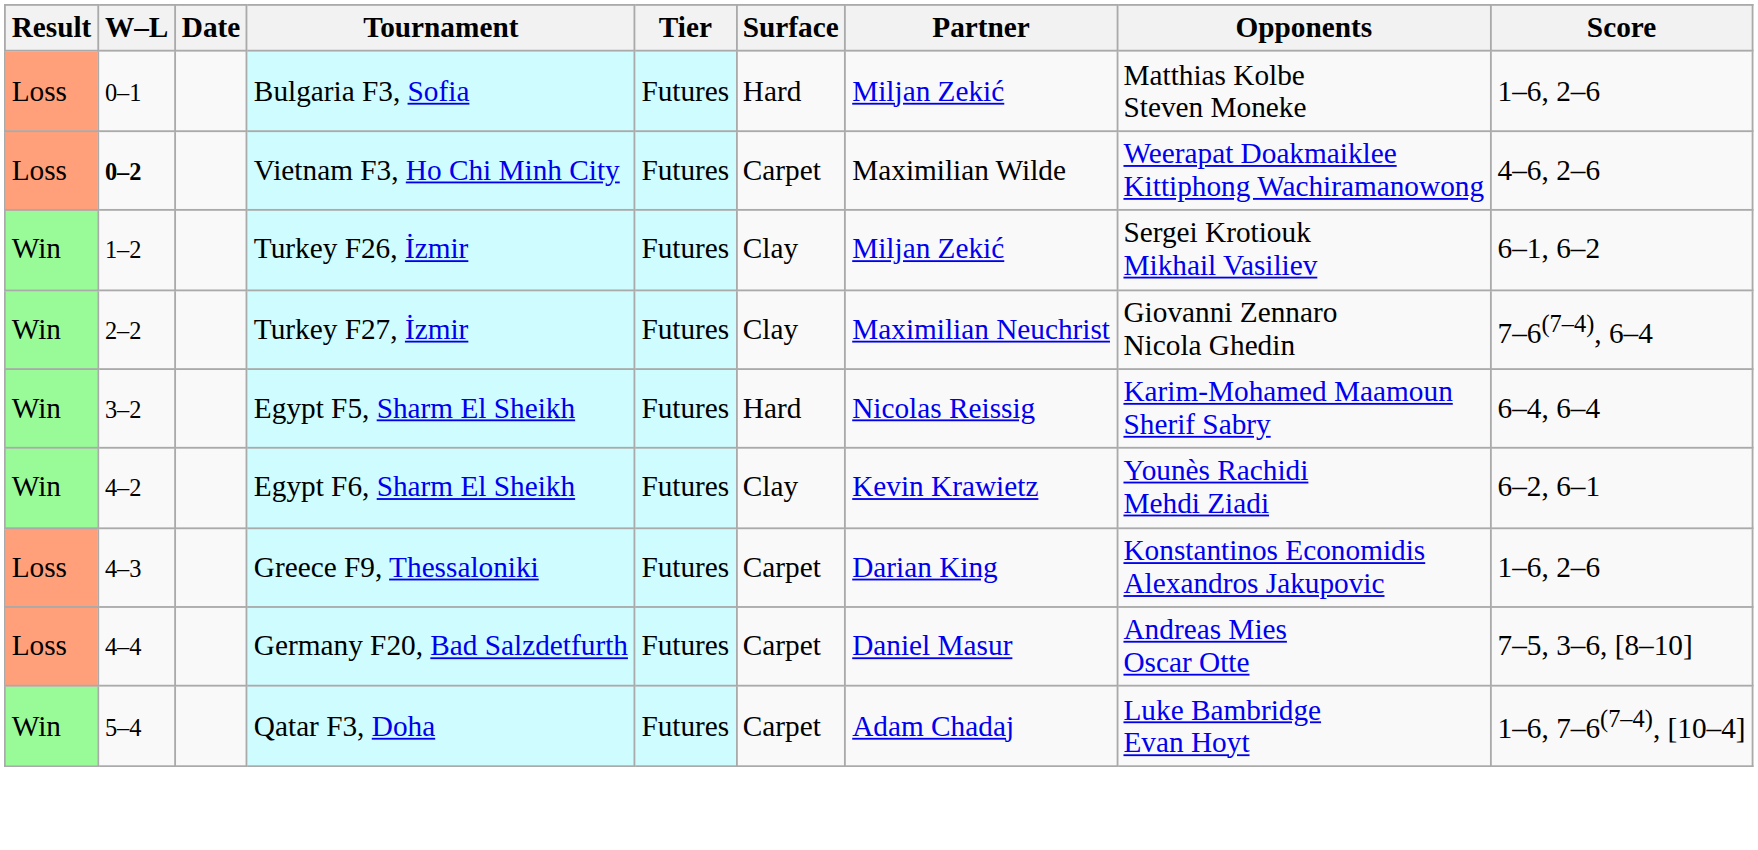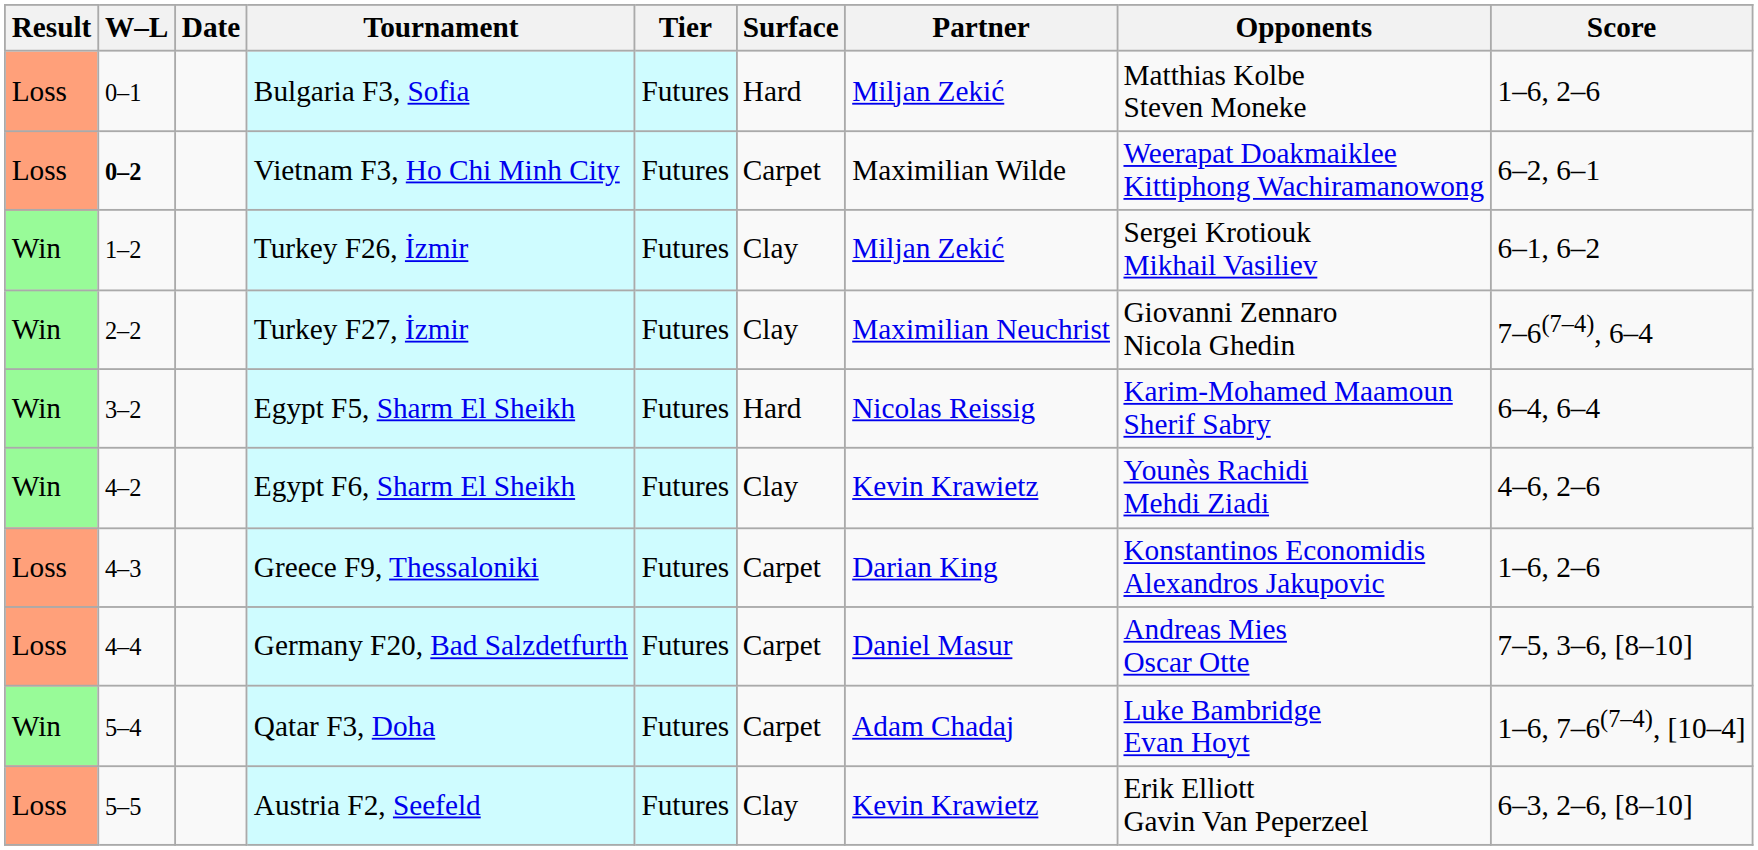 <table class="sortable wikitable">
 <tr>
 <th>Result</th>
 <th class="unsortable">W–L</th>
 <th>Date</th>
 <th>Tournament</th>
 <th>Tier</th>
 <th>Surface</th>
 <th>Partner</th>
 <th>Opponents</th>
 <th class="unsortable">Score</th>
 </tr>
 <tr>
 <td bgcolor=FFA07A>Loss</td>
 <td><small>0–1</small></td>
 <td></td>
 <td style="background:#cffcff;">Bulgaria F3, <a href='#'>Sofia</a></td>
 <td style="background:#cffcff;">Futures</td>
 <td>Hard</td>
 <td> <a href='#'>Miljan Zekić</a></td>
 <td> Matthias Kolbe <br>  Steven Moneke</td>
 <td>1–6, 2–6</td>
 </tr>
 <tr>
 <td bgcolor=FFA07A>Loss</td>
 <td><strong><small>0–2</small></strong></td>
 <td></td>
 <td style="background:#cffcff;">Vietnam F3, <a href='#'>Ho Chi Minh City</a></td>
 <td style="background:#cffcff;">Futures</td>
 <td>Carpet</td>
 <td> Maximilian Wilde</td>
 <td> <a href='#'>Weerapat Doakmaiklee</a> <br>  <a href='#'>Kittiphong Wachiramanowong</a></td>
-<td>4–6, 2–6</td>
+<td>6–2, 6–1</td>
 </tr>
 <tr>
 <td bgcolor=98FB98>Win</td>
 <td><small>1–2</small></td>
 <td></td>
 <td style="background:#cffcff;">Turkey F26, <a href='#'>İzmir</a></td>
 <td style="background:#cffcff;">Futures</td>
 <td>Clay</td>
 <td> <a href='#'>Miljan Zekić</a></td>
 <td> Sergei Krotiouk <br>  <a href='#'>Mikhail Vasiliev</a></td>
 <td>6–1, 6–2</td>
 </tr>
 <tr>
 <td bgcolor=98FB98>Win</td>
 <td><small>2–2</small></td>
 <td></td>
 <td style="background:#cffcff;">Turkey F27, <a href='#'>İzmir</a></td>
 <td style="background:#cffcff;">Futures</td>
 <td>Clay</td>
 <td> <a href='#'>Maximilian Neuchrist</a></td>
 <td> Giovanni Zennaro <br>  Nicola Ghedin</td>
 <td>7–6<sup>(7–4)</sup>, 6–4</td>
 </tr>
 <tr>
 <td bgcolor=98FB98>Win</td>
 <td><small>3–2</small></td>
 <td></td>
 <td style="background:#cffcff;">Egypt F5, <a href='#'>Sharm El Sheikh</a></td>
 <td style="background:#cffcff;">Futures</td>
 <td>Hard</td>
 <td> <a href='#'>Nicolas Reissig</a></td>
 <td> <a href='#'>Karim-Mohamed Maamoun</a> <br>  <a href='#'>Sherif Sabry</a></td>
 <td>6–4, 6–4</td>
 </tr>
 <tr>
 <td bgcolor=98FB98>Win</td>
 <td><small>4–2</small></td>
 <td></td>
 <td style="background:#cffcff;">Egypt F6, <a href='#'>Sharm El Sheikh</a></td>
 <td style="background:#cffcff;">Futures</td>
 <td>Clay</td>
 <td> <a href='#'>Kevin Krawietz</a></td>
 <td> <a href='#'>Younès Rachidi</a> <br>  <a href='#'>Mehdi Ziadi</a></td>
-<td>6–2, 6–1</td>
+<td>4–6, 2–6</td>
 </tr>
 <tr>
 <td bgcolor=FFA07A>Loss</td>
 <td><small>4–3</small></td>
 <td></td>
 <td style="background:#cffcff;">Greece F9, <a href='#'>Thessaloniki</a></td>
 <td style="background:#cffcff;">Futures</td>
 <td>Carpet</td>
 <td> <a href='#'>Darian King</a></td>
 <td> <a href='#'>Konstantinos Economidis</a> <br>  <a href='#'>Alexandros Jakupovic</a></td>
 <td>1–6, 2–6</td>
 </tr>
 <tr>
 <td bgcolor=FFA07A>Loss</td>
 <td><small>4–4</small></td>
 <td></td>
 <td style="background:#cffcff;">Germany F20, <a href='#'>Bad Salzdetfurth</a></td>
 <td style="background:#cffcff;">Futures</td>
 <td>Carpet</td>
 <td> <a href='#'>Daniel Masur</a></td>
 <td> <a href='#'>Andreas Mies</a> <br>  <a href='#'>Oscar Otte</a></td>
 <td>7–5, 3–6, [8–10]</td>
 </tr>
 <tr>
 <td bgcolor=98FB98>Win</td>
 <td><small>5–4</small></td>
 <td></td>
 <td style="background:#cffcff;">Qatar F3, <a href='#'>Doha</a></td>
 <td style="background:#cffcff;">Futures</td>
 <td>Carpet</td>
 <td> <a href='#'>Adam Chadaj</a></td>
 <td> <a href='#'>Luke Bambridge</a> <br>  <a href='#'>Evan Hoyt</a></td>
 <td>1–6, 7–6<sup>(7–4)</sup>, [10–4]</td>
 </tr>
+<tr>
+<td bgcolor=FFA07A>Loss</td>
+<td><small>5–5</small></td>
+<td></td>
+<td style="background:#cffcff;">Austria F2, <a href='#'>Seefeld</a></td>
+<td style="background:#cffcff;">Futures</td>
+<td>Clay</td>
+<td> <a href='#'>Kevin Krawietz</a></td>
+<td> Erik Elliott <br>  Gavin Van Peperzeel</td>
+<td>6–3, 2–6, [8–10]</td>
+</tr>
 </table>
